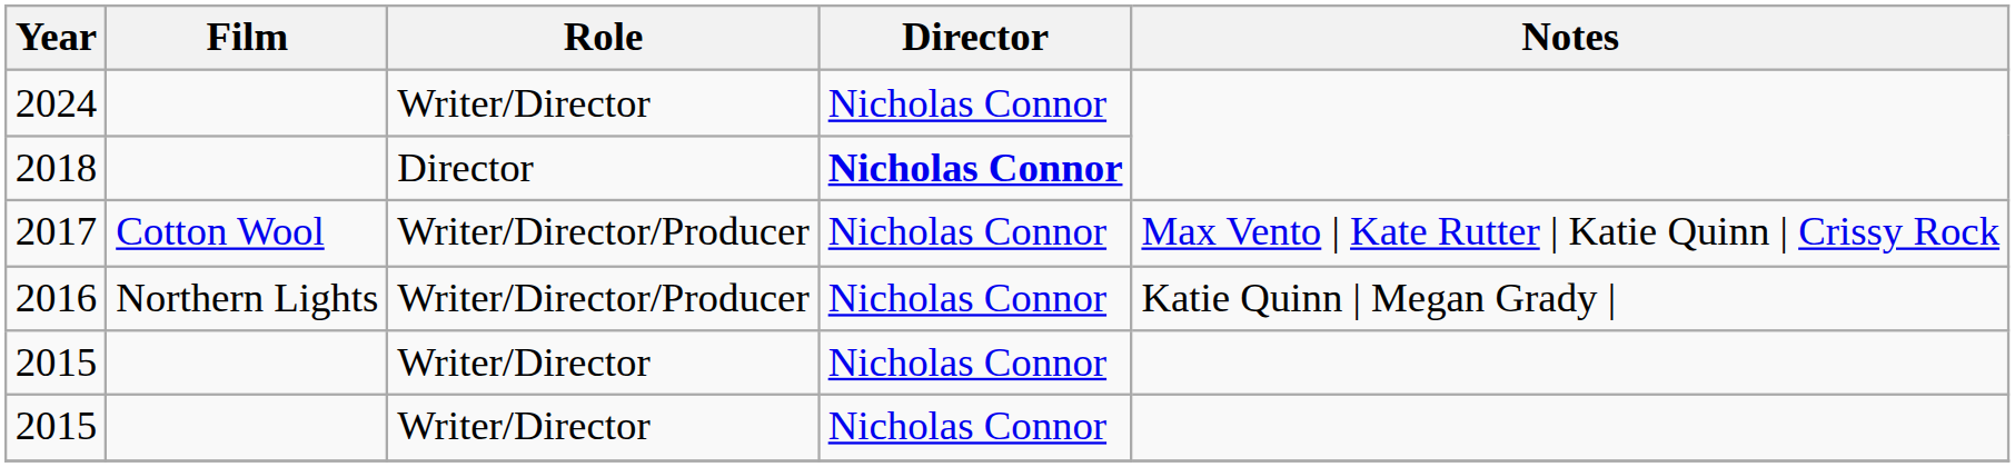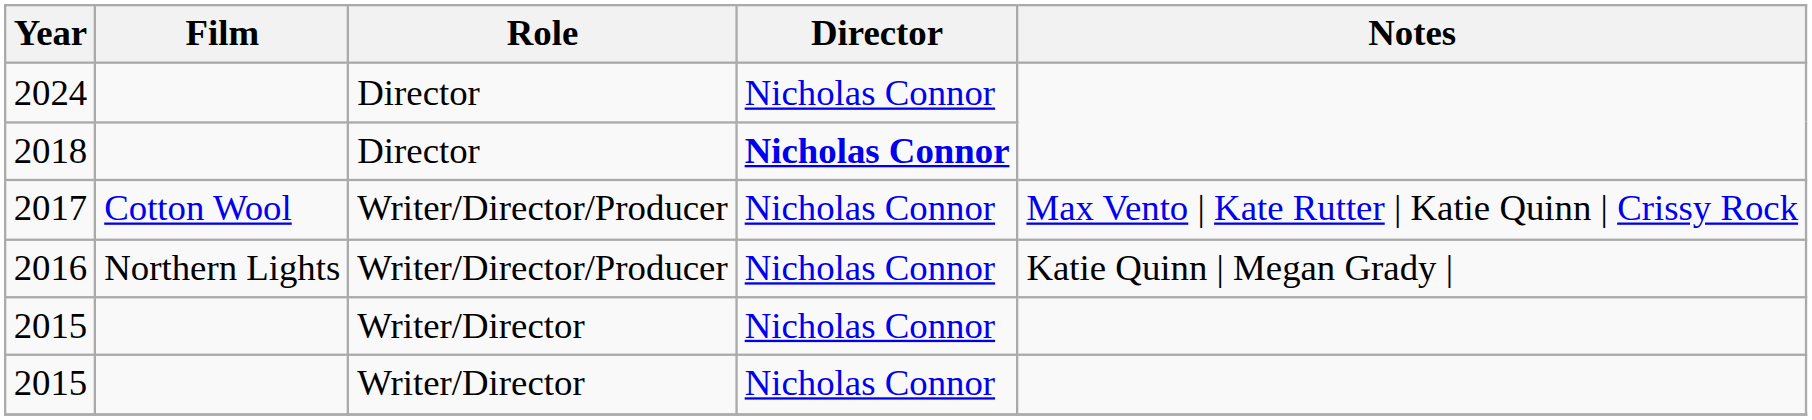 <table class="wikitable">
 <tr>
 <th>Year</th>
 <th>Film</th>
 <th>Role</th>
 <th>Director</th>
 <th>Notes</th>
 </tr>
 <tr>
 <td>2024</td>
 <td></td>
-<td>Writer/Director</td>
+<td>Director</td>
 <td><a href='#'>Nicholas Connor</a></td>
 </tr>
 <tr>
 <td>2018</td>
 <td></td>
 <td>Director</td>
 <td><strong><a href='#'>Nicholas Connor</a></strong></td>
 </tr>
 <tr>
 <td>2017</td>
 <td><a href='#'>Cotton Wool</a></td>
 <td>Writer/Director/Producer</td>
 <td><a href='#'>Nicholas Connor</a></td>
 <td Starring ><a href='#'>Max Vento</a> | <a href='#'>Kate Rutter</a> | Katie Quinn | <a href='#'>Crissy Rock</a></td>
 </tr>
 <tr>
 <td>2016</td>
 <td>Northern Lights</td>
 <td>Writer/Director/Producer</td>
 <td><a href='#'>Nicholas Connor</a></td>
 <td Starring >Katie Quinn | Megan Grady |</td>
 </tr>
 <tr>
 <td>2015</td>
 <td></td>
 <td>Writer/Director</td>
 <td><a href='#'>Nicholas Connor</a></td>
 <td></td>
 </tr>
 <tr>
 <td>2015</td>
 <td></td>
 <td>Writer/Director</td>
 <td><a href='#'>Nicholas Connor</a></td>
 <td></td>
 </tr>
 <tr>
 </tr>
 </table>
